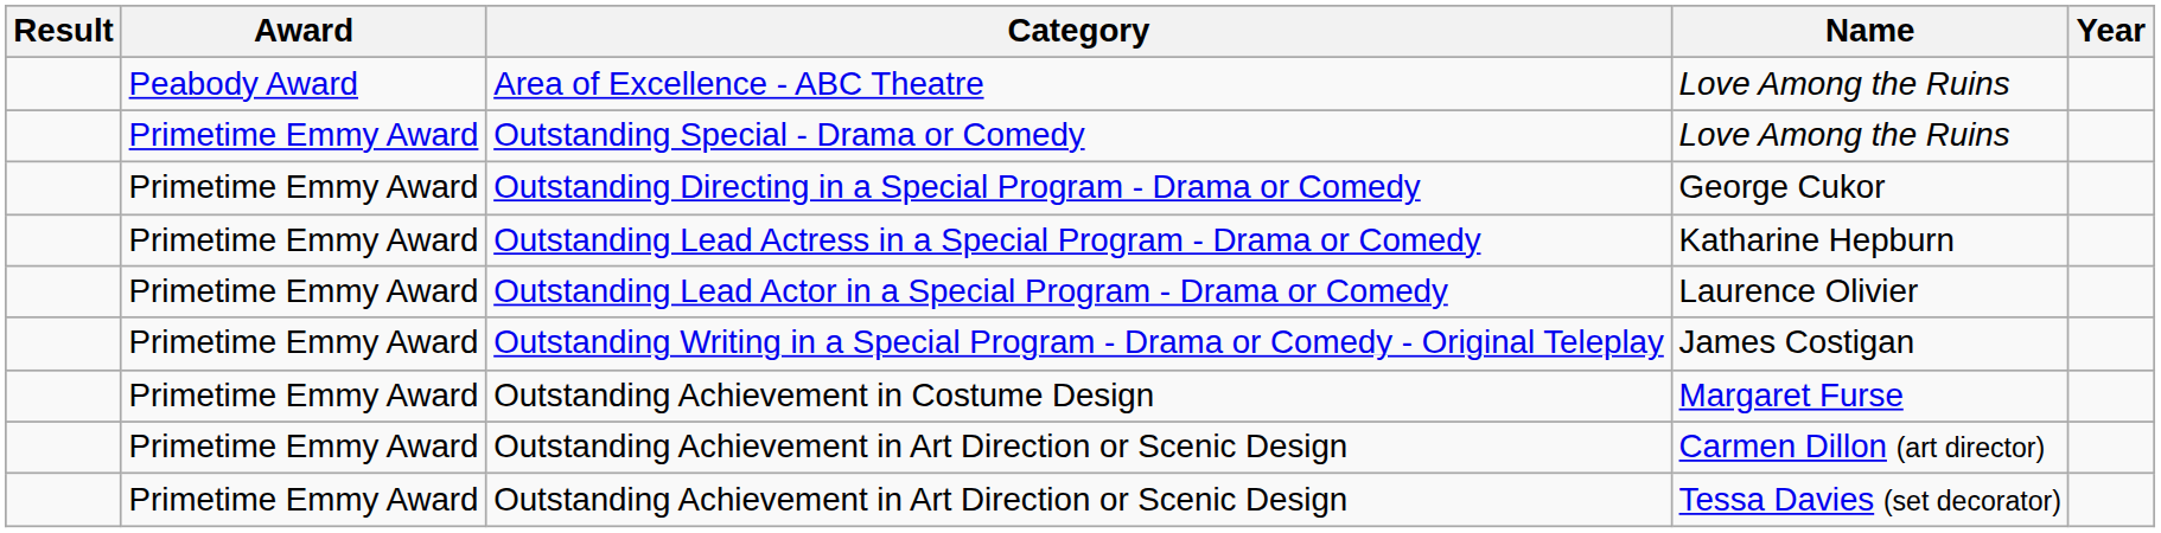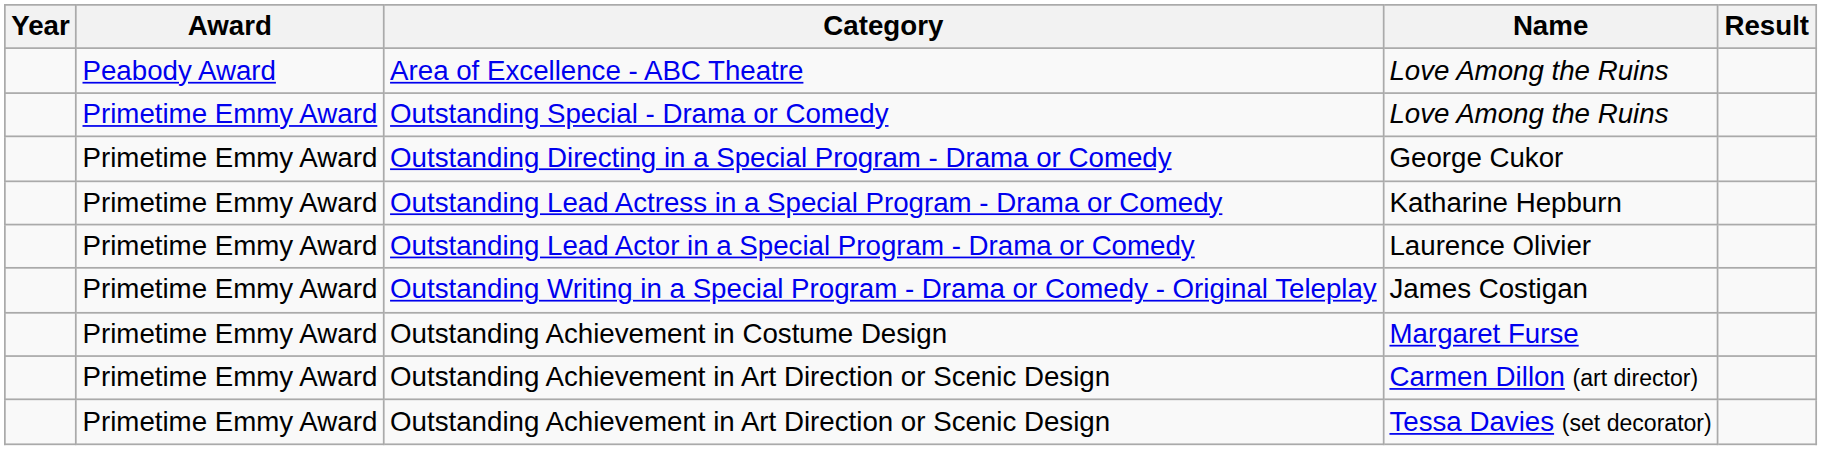 <table class="wikitable sortable plainrowheaders">
 <tr>
-<th scope="col">Result</th>
+<th scope="col">Year</th>
 <th scope="col">Award</th>
 <th scope="col">Category</th>
 <th scope="col">Name</th>
-<th scope="col">Year</th>
+<th scope="col">Result</th>
 </tr>
 <tr>
 <td></td>
 <td><a href='#'>Peabody Award</a></td>
 <td><a href='#'>Area of Excellence - ABC Theatre</a></td>
 <td><em>Love Among the Ruins</em></td>
 <td></td>
 </tr>
 <tr>
 <td></td>
 <td><a href='#'>Primetime Emmy Award</a></td>
 <td><a href='#'>Outstanding Special - Drama or Comedy</a></td>
 <td><em>Love Among the Ruins</em></td>
 <td></td>
 </tr>
 <tr>
 <td></td>
 <td>Primetime Emmy Award</td>
 <td><a href='#'>Outstanding Directing in a Special Program - Drama or Comedy</a></td>
 <td>George Cukor</td>
 <td></td>
 </tr>
 <tr>
 <td></td>
 <td>Primetime Emmy Award</td>
 <td><a href='#'>Outstanding Lead Actress in a Special Program - Drama or Comedy</a></td>
 <td>Katharine Hepburn</td>
 <td></td>
 </tr>
 <tr>
 <td></td>
 <td>Primetime Emmy Award</td>
 <td><a href='#'>Outstanding Lead Actor in a Special Program - Drama or Comedy</a></td>
 <td>Laurence Olivier</td>
 <td></td>
 </tr>
 <tr>
 <td></td>
 <td>Primetime Emmy Award</td>
 <td><a href='#'>Outstanding Writing in a Special Program - Drama or Comedy - Original Teleplay</a></td>
 <td>James Costigan</td>
 <td></td>
 </tr>
 <tr>
 <td></td>
 <td>Primetime Emmy Award</td>
 <td>Outstanding Achievement in Costume Design</td>
 <td><a href='#'>Margaret Furse</a></td>
 <td></td>
 </tr>
 <tr>
 <td></td>
 <td>Primetime Emmy Award</td>
 <td>Outstanding Achievement in Art Direction or Scenic Design</td>
 <td><a href='#'>Carmen Dillon</a> <small>(art director)</small></td>
 <td></td>
 </tr>
 <tr>
 <td></td>
 <td>Primetime Emmy Award</td>
 <td>Outstanding Achievement in Art Direction or Scenic Design</td>
 <td><a href='#'>Tessa Davies</a> <small>(set decorator)</small></td>
 <td></td>
 </tr>
 </table>
